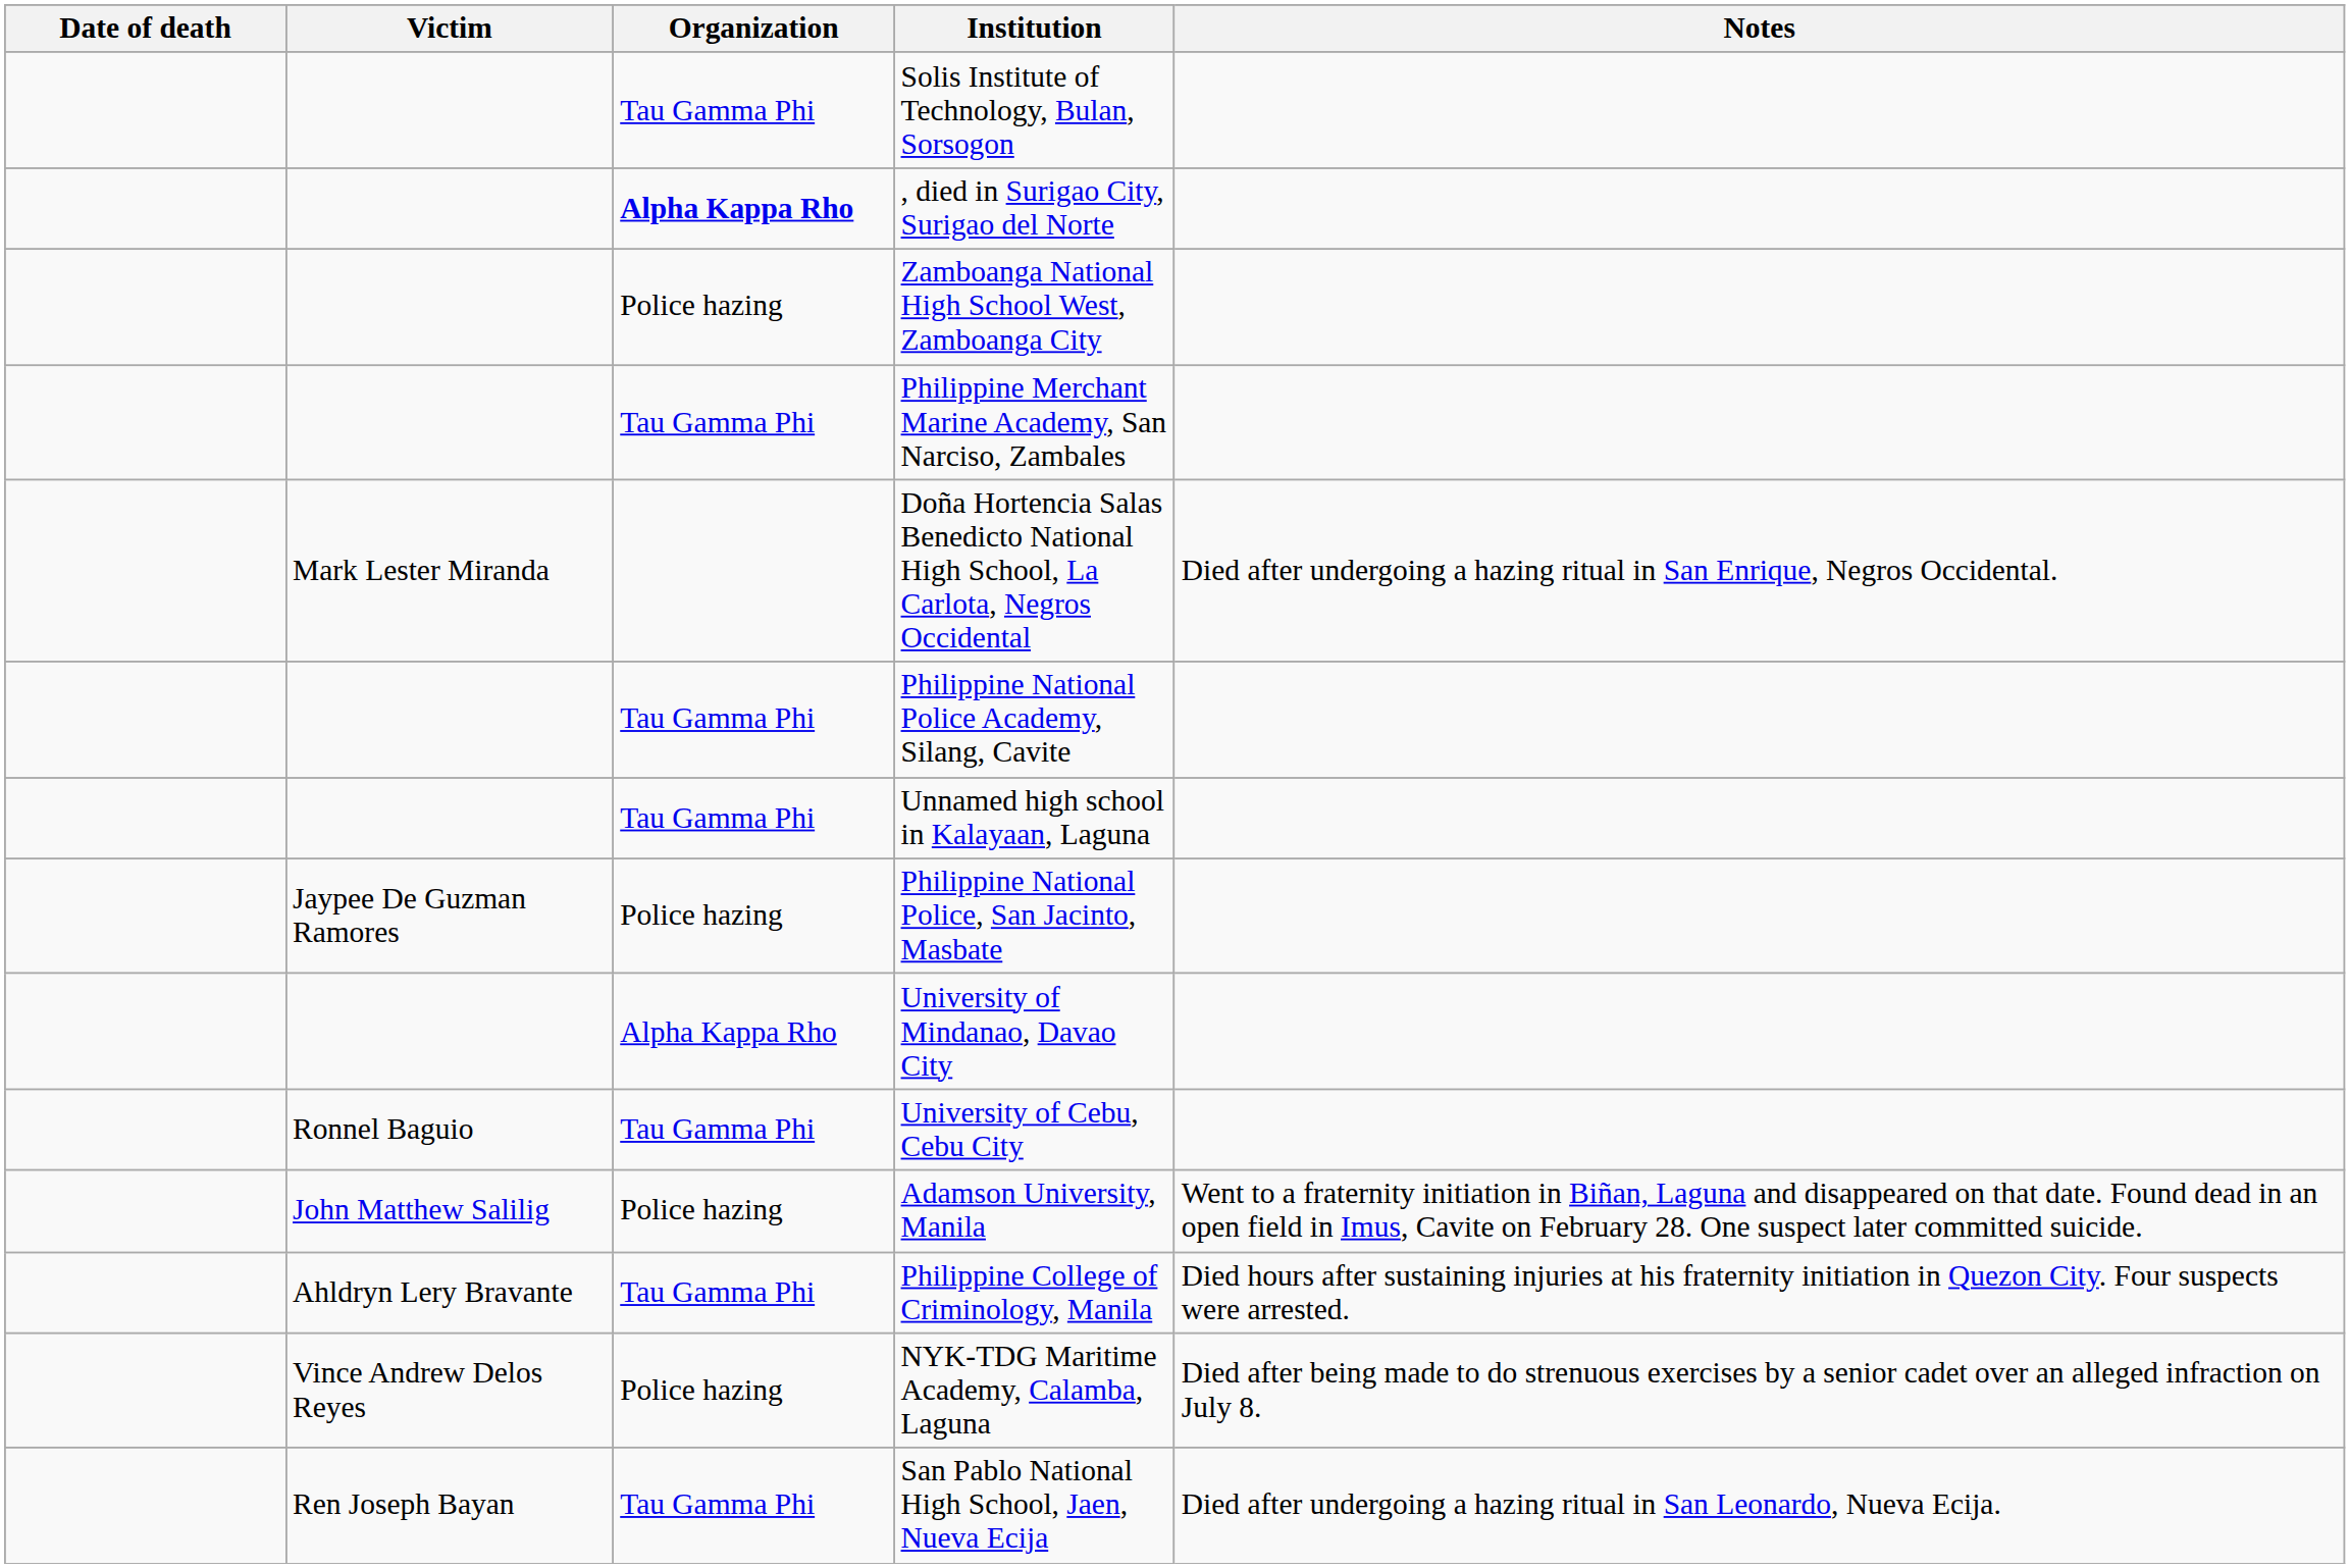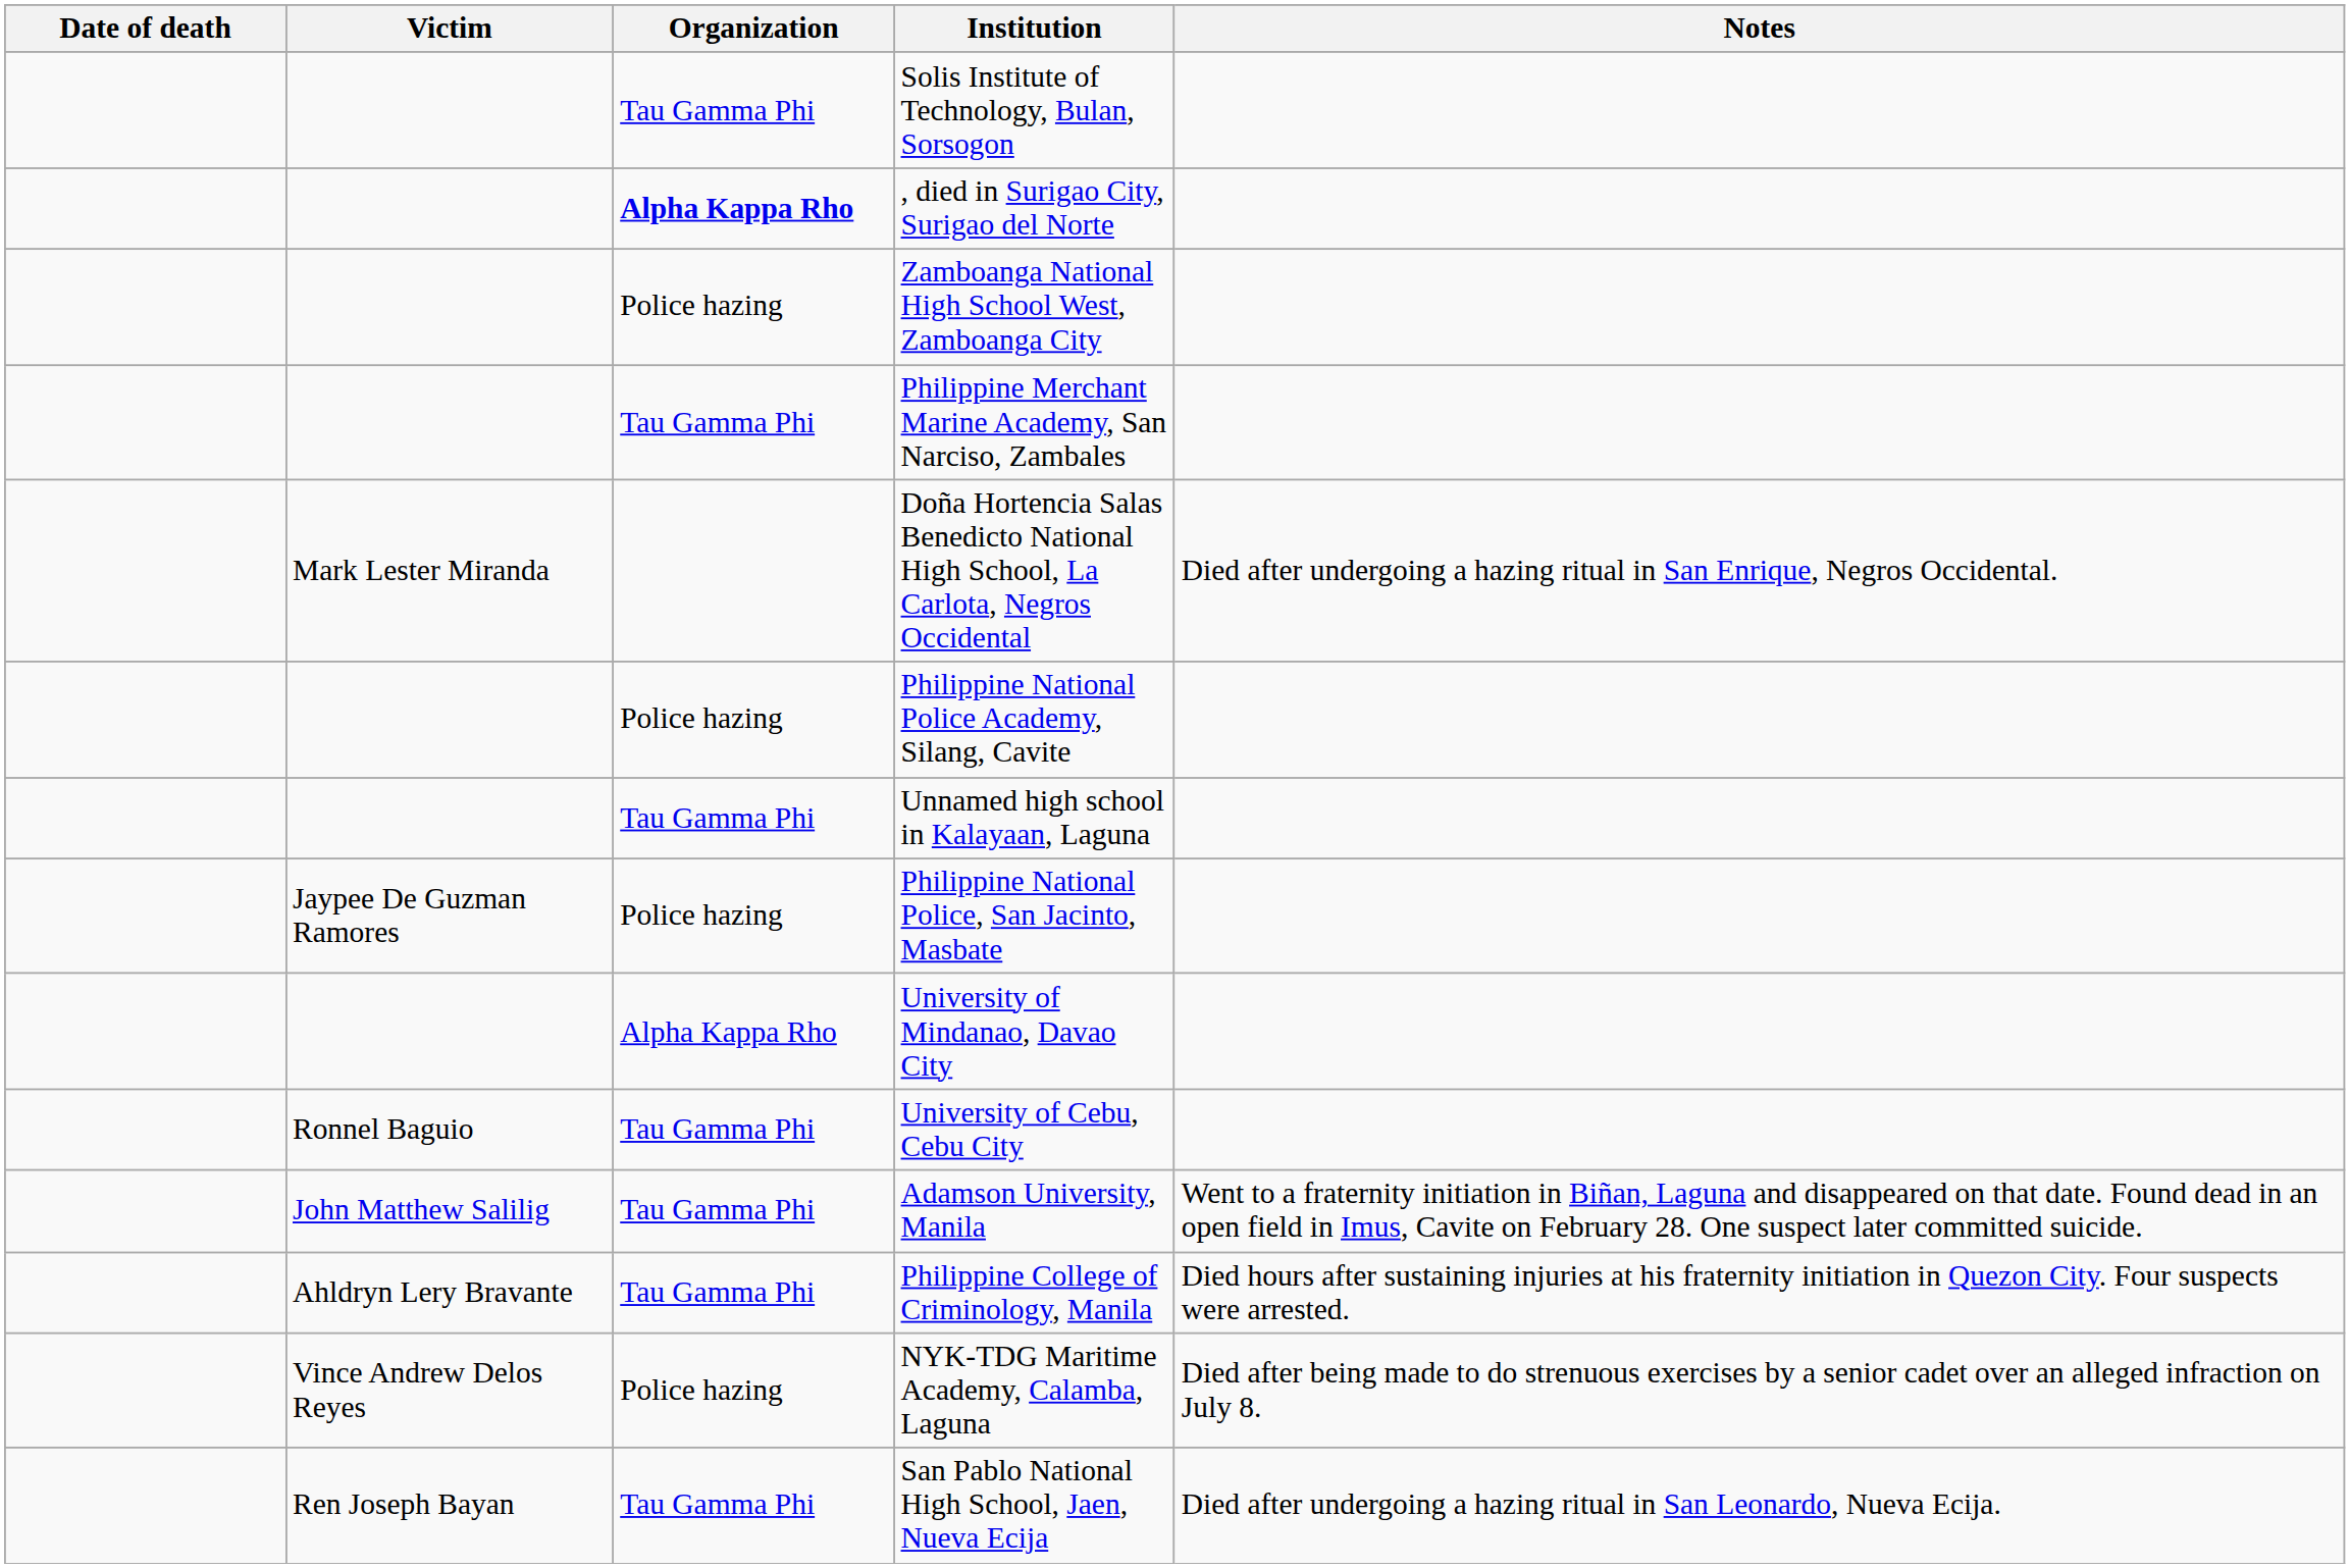 <table class="wikitable sortable">
 <tr>
 <th width=12%>Date of death</th>
 <th width=14%>Victim</th>
 <th width=12%>Organization</th>
 <th width=12%>Institution</th>
 <th width=50% class="unsortable">Notes</th>
 </tr>
 <tr>
 <td></td>
 <td></td>
 <td><a href='#'>Tau Gamma Phi</a></td>
 <td>Solis Institute of Technology, <a href='#'>Bulan</a>, <a href='#'>Sorsogon</a></td>
 <td></td>
 </tr>
 <tr>
 <td></td>
 <td></td>
 <td><strong><a href='#'>Alpha Kappa Rho</a></strong></td>
 <td>, died in <a href='#'>Surigao City</a>, <a href='#'>Surigao del Norte</a></td>
 <td></td>
 </tr>
 <tr>
 <td></td>
 <td></td>
 <td>Police hazing</td>
 <td><a href='#'>Zamboanga National High School West</a>, <a href='#'>Zamboanga City</a></td>
 <td></td>
 </tr>
 <tr>
 <td></td>
 <td></td>
 <td><a href='#'>Tau Gamma Phi</a></td>
 <td><a href='#'>Philippine Merchant Marine Academy</a>, San Narciso, Zambales</td>
 <td></td>
 </tr>
 <tr>
 <td></td>
 <td>Mark Lester Miranda</td>
 <td></td>
 <td>Doña Hortencia Salas Benedicto National High School, <a href='#'>La Carlota</a>, <a href='#'>Negros Occidental</a></td>
 <td>Died after undergoing a hazing ritual in <a href='#'>San Enrique</a>, Negros Occidental.</td>
 </tr>
 <tr>
 <td></td>
 <td></td>
-<td><a href='#'>Tau Gamma Phi</a></td>
+<td>Police hazing</td>
 <td><a href='#'>Philippine National Police Academy</a>, Silang, Cavite</td>
 <td></td>
 </tr>
 <tr>
 <td></td>
 <td></td>
 <td><a href='#'>Tau Gamma Phi</a></td>
 <td>Unnamed high school in <a href='#'>Kalayaan</a>, Laguna</td>
 <td></td>
 </tr>
 <tr>
 <td></td>
 <td>Jaypee De Guzman Ramores</td>
 <td>Police hazing</td>
 <td><a href='#'>Philippine National Police</a>, <a href='#'>San Jacinto</a>, <a href='#'>Masbate</a></td>
 <td></td>
 </tr>
 <tr>
 <td></td>
 <td></td>
 <td><a href='#'>Alpha Kappa Rho</a></td>
 <td><a href='#'>University of Mindanao</a>, <a href='#'>Davao City</a></td>
 <td></td>
 </tr>
 <tr>
 <td></td>
 <td>Ronnel Baguio</td>
 <td><a href='#'>Tau Gamma Phi</a></td>
 <td><a href='#'>University of Cebu</a>, <a href='#'>Cebu City</a></td>
 <td></td>
 </tr>
 <tr>
 <td></td>
 <td><a href='#'>John Matthew Salilig</a></td>
-<td>Police hazing</td>
+<td><a href='#'>Tau Gamma Phi</a></td>
 <td><a href='#'>Adamson University</a>, <a href='#'>Manila</a></td>
 <td>Went to a fraternity initiation in <a href='#'>Biñan, Laguna</a> and disappeared on that date. Found dead in an open field in <a href='#'>Imus</a>, Cavite on February 28. One suspect later committed suicide.</td>
 </tr>
 <tr>
 <td></td>
 <td>Ahldryn Lery Bravante</td>
 <td><a href='#'>Tau Gamma Phi</a></td>
 <td><a href='#'>Philippine College of Criminology</a>, <a href='#'>Manila</a></td>
 <td>Died hours after sustaining injuries at his fraternity initiation in <a href='#'>Quezon City</a>. Four suspects were arrested.</td>
 </tr>
 <tr>
 <td></td>
 <td>Vince Andrew Delos Reyes</td>
 <td>Police hazing</td>
 <td>NYK-TDG Maritime Academy, <a href='#'>Calamba</a>, Laguna</td>
 <td>Died after being made to do strenuous exercises by a senior cadet over an alleged infraction on July 8.</td>
 </tr>
 <tr>
 <td></td>
 <td>Ren Joseph Bayan</td>
 <td><a href='#'>Tau Gamma Phi</a></td>
 <td>San Pablo National High School, <a href='#'>Jaen</a>, <a href='#'>Nueva Ecija</a></td>
 <td>Died after undergoing a hazing ritual in <a href='#'>San Leonardo</a>, Nueva Ecija.</td>
 </tr>
 </table>
